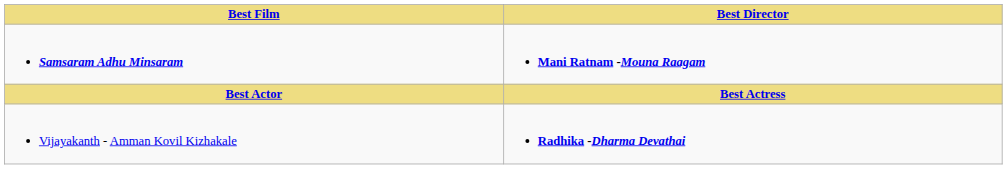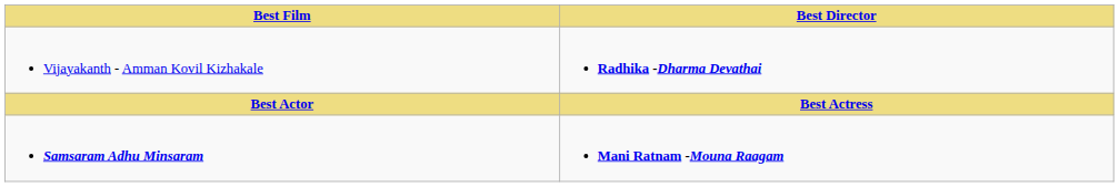 <table class="wikitable" width=100% |>
 <tr>
 <th !  style="background:#eedd82; text-align:center; width:50%;"><a href='#'>Best Film</a></th>
 <th !  style="background:#eedd82; text-align:center; width:50%;"><a href='#'>Best Director</a></th>
 </tr>
 <tr>
-<td valign="top"><br><ul><li><strong><em><a href='#'>Samsaram Adhu Minsaram</a></em></strong></li></ul></td>
-<td valign="top"><br><ul><li><strong><a href='#'>Mani Ratnam</a> -<em><a href='#'>Mouna Raagam</a><strong><em></li></ul></td>
+<td><br><ul><li></strong><a href='#'>Vijayakanth</a> - </em><a href='#'>Amman Kovil Kizhakale</a></em></strong></li></ul></td>
+<td><br><ul><li><strong><a href='#'>Radhika</a> -<em><a href='#'>Dharma Devathai</a><strong><em></li></ul></td>
 </tr>
 <tr>
 <th ! style="background:#eedd82; text-align:center;"><a href='#'>Best Actor</a></th>
 <th ! style="background:#eedd82; text-align:center;"><a href='#'>Best Actress</a></th>
 </tr>
 <tr>
-<td><br><ul><li></strong><a href='#'>Vijayakanth</a> - </em><a href='#'>Amman Kovil Kizhakale</a></em></strong></li></ul></td>
-<td><br><ul><li><strong><a href='#'>Radhika</a> -<em><a href='#'>Dharma Devathai</a><strong><em></li></ul></td>
+<td valign="top"><br><ul><li><strong><em><a href='#'>Samsaram Adhu Minsaram</a></em></strong></li></ul></td>
+<td valign="top"><br><ul><li><strong><a href='#'>Mani Ratnam</a> -<em><a href='#'>Mouna Raagam</a><strong><em></li></ul></td>
 </tr>
 </table>
